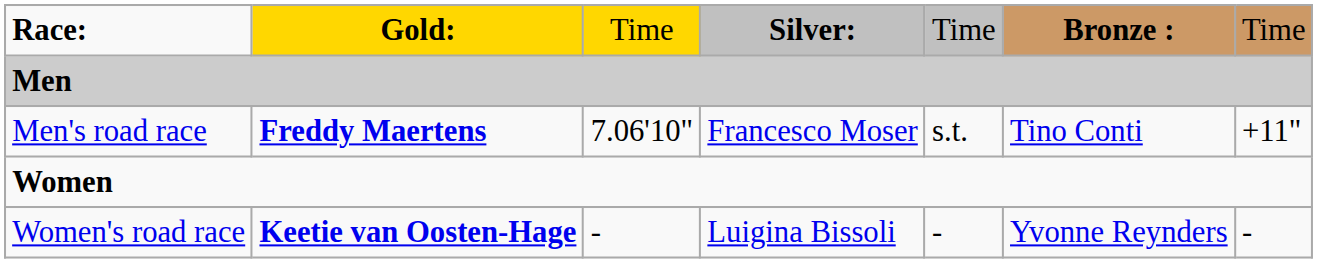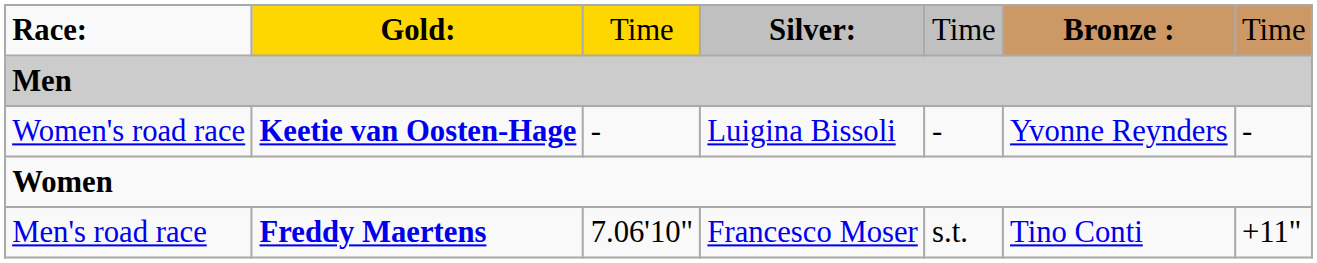 <table class="wikitable" style="text-align: left; font-size: 95%; border: gray solid 1px; border-collapse: collapse;">
 <tr>
 <td><strong>Race:</strong></td>
 <td style="text-align:center;background-color:gold;"><strong>Gold:</strong></td>
 <td style="text-align:center;background-color:gold;">Time</td>
 <td style="text-align:center;background-color:silver;"><strong>Silver:</strong></td>
 <td style="text-align:center;background-color:silver;">Time</td>
 <td style="text-align:center;background-color:#CC9966;"><strong>Bronze :</strong></td>
 <td style="text-align:center;background-color:#CC9966;">Time</td>
 </tr>
 <tr bgcolor="#cccccc">
 <td colspan=7><strong>Men</strong></td>
 </tr>
 <tr>
+<td><a href='#'>Women's road race</a></td>
+<td><strong><a href='#'>Keetie van Oosten-Hage</a></strong><br><small></small></td>
+<td>-</td>
+<td><a href='#'>Luigina Bissoli</a><br><small></small></td>
+<td>-</td>
+<td><a href='#'>Yvonne Reynders</a><br><small></small></td>
+<td>-</td>
+</tr>
+<tr>
+<td colspan=7><strong>Women</strong></td>
+</tr>
+<tr>
 <td><a href='#'>Men's road race</a><br></td>
 <td><strong><a href='#'>Freddy Maertens</a></strong><br><small></small></td>
 <td>7.06'10"</td>
 <td><a href='#'>Francesco Moser</a><br><small></small></td>
 <td>s.t.</td>
 <td><a href='#'>Tino Conti</a><br><small></small></td>
 <td>+11"</td>
 </tr>
-<tr>
-<td colspan=7><strong>Women</strong></td>
-</tr>
-<tr>
-<td><a href='#'>Women's road race</a></td>
-<td><strong><a href='#'>Keetie van Oosten-Hage</a></strong><br><small></small></td>
-<td>-</td>
-<td><a href='#'>Luigina Bissoli</a><br><small></small></td>
-<td>-</td>
-<td><a href='#'>Yvonne Reynders</a><br><small></small></td>
-<td>-</td>
-</tr>
 </table>
